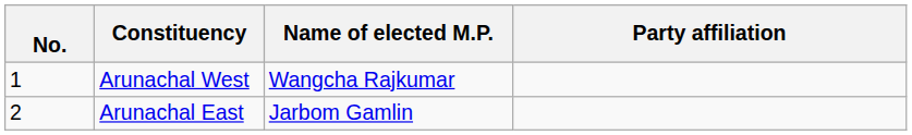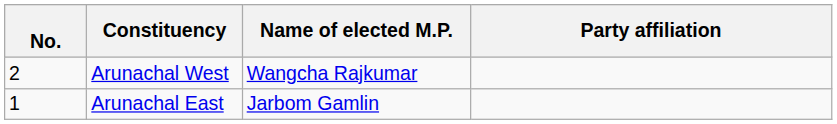 <table class="wikitable">
 <tr style="background:#ccc; text-align:center;">
 <th style="width:60px"><br>No.</th>
 <th style="width:120px">Constituency</th>
 <th style="width:180px">Name of elected M.P.</th>
 <th colspan="2" style="width:18em">Party affiliation</th>
 </tr>
 <tr>
-<td>1</td>
+<td>2</td>
 <td><a href='#'>Arunachal West</a></td>
 <td><a href='#'>Wangcha Rajkumar</a></td>
 <td></td>
 </tr>
 <tr>
-<td>2</td>
+<td>1</td>
 <td><a href='#'>Arunachal East</a></td>
 <td><a href='#'>Jarbom Gamlin</a></td>
 </tr>
 </table>
